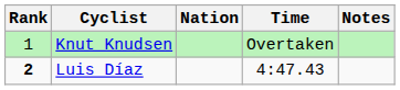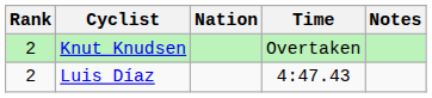 <table class="wikitable sortable" style=text-align:center>
 <tr>
 <th>Rank</th>
 <th>Cyclist</th>
 <th>Nation</th>
 <th>Time</th>
 <th>Notes</th>
 </tr>
 <tr bgcolor=bbf3bb>
-<td>1</td>
+<td>2</td>
 <td align=left data-sort-value="Knudsen, Knut"><a href='#'>Knut Knudsen</a></td>
 <td align=left></td>
 <td>Overtaken</td>
 <td></td>
 </tr>
 <tr>
-<td><strong>2</strong></td>
+<td>2</td>
 <td align=left data-sort-value="Díaz, Luis"><a href='#'>Luis Díaz</a></td>
 <td align=left></td>
 <td>4:47.43</td>
 <td></td>
 </tr>
 </table>
